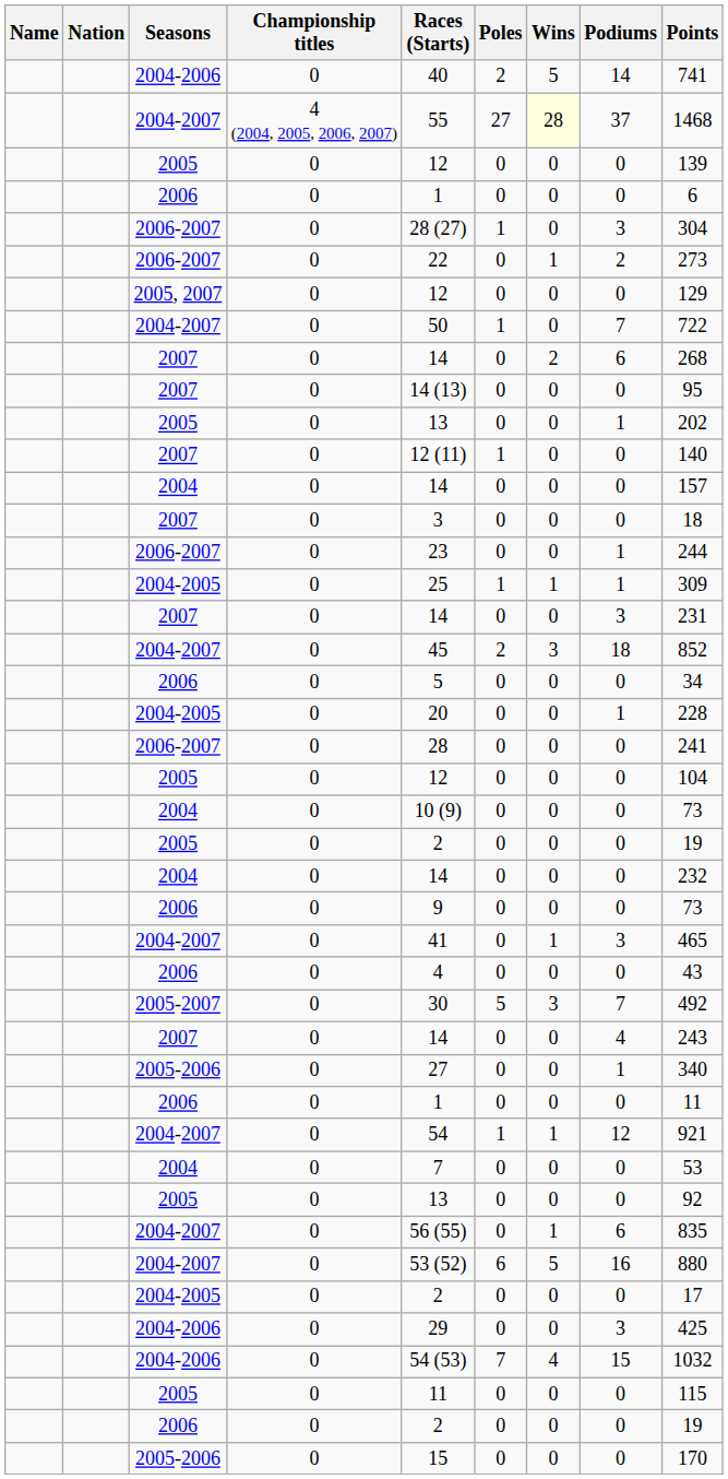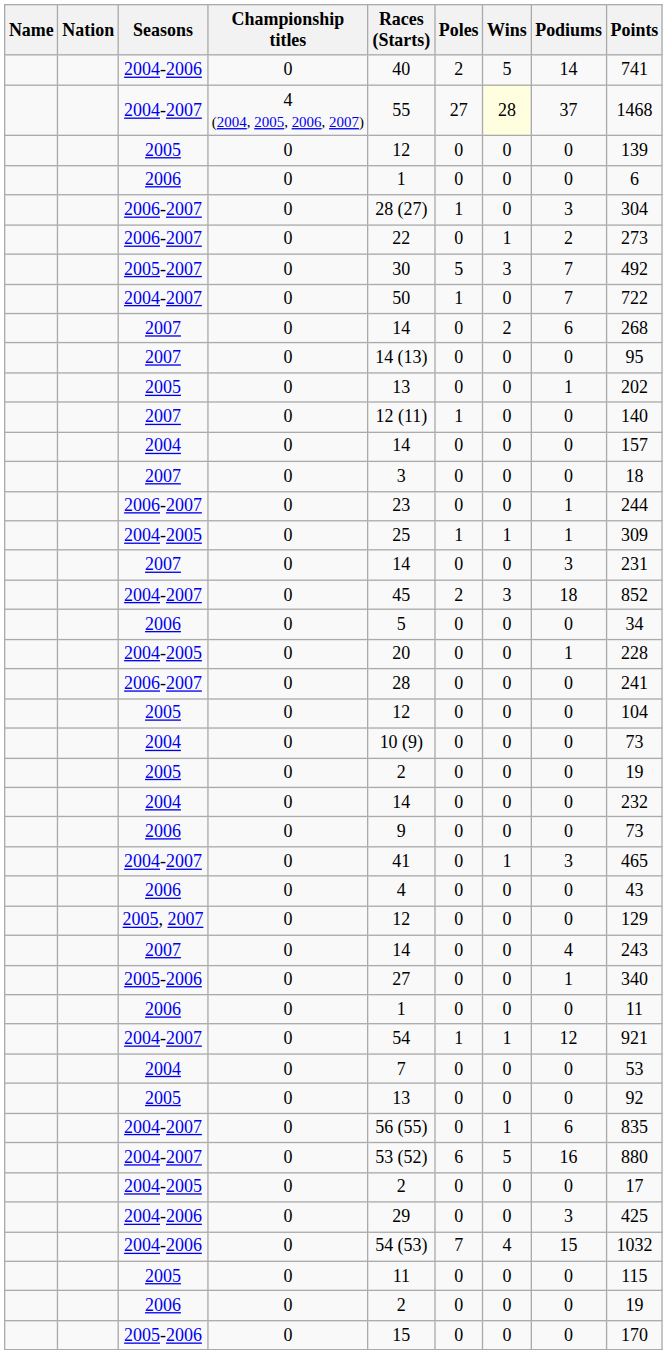 <table class="wikitable sortable" style="font-size: 85%; text-align:center">
 <tr>
 <th>Name</th>
 <th>Nation</th>
 <th>Seasons</th>
 <th>Championship<br>titles</th>
 <th>Races<br>(Starts)</th>
 <th>Poles</th>
 <th>Wins</th>
 <th>Podiums</th>
 <th>Points</th>
 </tr>
 <tr>
 <td align="left"></td>
 <td align="left"></td>
 <td><a href='#'>2004</a>-<a href='#'>2006</a></td>
 <td>0</td>
 <td>40</td>
 <td>2</td>
 <td>5</td>
 <td>14</td>
 <td>741</td>
 </tr>
 <tr>
 <td align="left"></td>
 <td align="left"></td>
 <td><a href='#'>2004</a>-<a href='#'>2007</a></td>
 <td>4 <br><small>(<a href='#'>2004</a>, <a href='#'>2005</a>, <a href='#'>2006</a>, <a href='#'>2007</a>)</small></td>
 <td>55</td>
 <td>27</td>
 <td style="background: lightyellow;">28</td>
 <td>37</td>
 <td>1468</td>
 </tr>
 <tr>
 <td align="left"></td>
 <td align="left"></td>
 <td><a href='#'>2005</a></td>
 <td>0</td>
 <td>12</td>
 <td>0</td>
 <td>0</td>
 <td>0</td>
 <td>139</td>
 </tr>
 <tr>
 <td align="left"></td>
 <td align="left"></td>
 <td><a href='#'>2006</a></td>
 <td>0</td>
 <td>1</td>
 <td>0</td>
 <td>0</td>
 <td>0</td>
 <td>6</td>
 </tr>
 <tr>
 <td align="left"></td>
 <td align="left"></td>
 <td><a href='#'>2006</a>-<a href='#'>2007</a></td>
 <td>0</td>
 <td>28 (27)</td>
 <td>1</td>
 <td>0</td>
 <td>3</td>
 <td>304</td>
 </tr>
 <tr>
 <td align="left"></td>
 <td align="left"></td>
 <td><a href='#'>2006</a>-<a href='#'>2007</a></td>
 <td>0</td>
 <td>22</td>
 <td>0</td>
 <td>1</td>
 <td>2</td>
 <td>273</td>
 </tr>
 <tr>
 <td align="left"></td>
 <td align="left"></td>
-<td><a href='#'>2005</a>, <a href='#'>2007</a></td>
+<td><a href='#'>2005</a>-<a href='#'>2007</a></td>
 <td>0</td>
-<td>12</td>
-<td>0</td>
-<td>0</td>
-<td>0</td>
-<td>129</td>
+<td>30</td>
+<td>5</td>
+<td>3</td>
+<td>7</td>
+<td>492</td>
 </tr>
 <tr>
 <td align="left"></td>
 <td align="left"></td>
 <td><a href='#'>2004</a>-<a href='#'>2007</a></td>
 <td>0</td>
 <td>50</td>
 <td>1</td>
 <td>0</td>
 <td>7</td>
 <td>722</td>
 </tr>
 <tr>
 <td align="left"></td>
 <td align="left"></td>
 <td><a href='#'>2007</a></td>
 <td>0</td>
 <td>14</td>
 <td>0</td>
 <td>2</td>
 <td>6</td>
 <td>268</td>
 </tr>
 <tr>
 <td align="left"></td>
 <td align="left"></td>
 <td><a href='#'>2007</a></td>
 <td>0</td>
 <td>14 (13)</td>
 <td>0</td>
 <td>0</td>
 <td>0</td>
 <td>95</td>
 </tr>
 <tr>
 <td align="left"></td>
 <td align="left"></td>
 <td><a href='#'>2005</a></td>
 <td>0</td>
 <td>13</td>
 <td>0</td>
 <td>0</td>
 <td>1</td>
 <td>202</td>
 </tr>
 <tr>
 <td align="left"></td>
 <td align="left"></td>
 <td><a href='#'>2007</a></td>
 <td>0</td>
 <td>12 (11)</td>
 <td>1</td>
 <td>0</td>
 <td>0</td>
 <td>140</td>
 </tr>
 <tr>
 <td align="left"></td>
 <td align="left"></td>
 <td><a href='#'>2004</a></td>
 <td>0</td>
 <td>14</td>
 <td>0</td>
 <td>0</td>
 <td>0</td>
 <td>157</td>
 </tr>
 <tr>
 <td align="left"></td>
 <td align="left"></td>
 <td><a href='#'>2007</a></td>
 <td>0</td>
 <td>3</td>
 <td>0</td>
 <td>0</td>
 <td>0</td>
 <td>18</td>
 </tr>
 <tr>
 <td align="left"></td>
 <td align="left"></td>
 <td><a href='#'>2006</a>-<a href='#'>2007</a></td>
 <td>0</td>
 <td>23</td>
 <td>0</td>
 <td>0</td>
 <td>1</td>
 <td>244</td>
 </tr>
 <tr>
 <td align="left"></td>
 <td align="left"></td>
 <td><a href='#'>2004</a>-<a href='#'>2005</a></td>
 <td>0</td>
 <td>25</td>
 <td>1</td>
 <td>1</td>
 <td>1</td>
 <td>309</td>
 </tr>
 <tr>
 <td align="left"></td>
 <td align="left"></td>
 <td><a href='#'>2007</a></td>
 <td>0</td>
 <td>14</td>
 <td>0</td>
 <td>0</td>
 <td>3</td>
 <td>231</td>
 </tr>
 <tr>
 <td align="left"></td>
 <td align="left"></td>
 <td><a href='#'>2004</a>-<a href='#'>2007</a></td>
 <td>0</td>
 <td>45</td>
 <td>2</td>
 <td>3</td>
 <td>18</td>
 <td>852</td>
 </tr>
 <tr>
 <td align="left"></td>
 <td align="left"></td>
 <td><a href='#'>2006</a></td>
 <td>0</td>
 <td>5</td>
 <td>0</td>
 <td>0</td>
 <td>0</td>
 <td>34</td>
 </tr>
 <tr>
 <td align="left"></td>
 <td align="left"></td>
 <td><a href='#'>2004</a>-<a href='#'>2005</a></td>
 <td>0</td>
 <td>20</td>
 <td>0</td>
 <td>0</td>
 <td>1</td>
 <td>228</td>
 </tr>
 <tr>
 <td align="left"></td>
 <td align="left"></td>
 <td><a href='#'>2006</a>-<a href='#'>2007</a></td>
 <td>0</td>
 <td>28</td>
 <td>0</td>
 <td>0</td>
 <td>0</td>
 <td>241</td>
 </tr>
 <tr>
 <td align="left"></td>
 <td align="left"></td>
 <td><a href='#'>2005</a></td>
 <td>0</td>
 <td>12</td>
 <td>0</td>
 <td>0</td>
 <td>0</td>
 <td>104</td>
 </tr>
 <tr>
 <td align="left"></td>
 <td align="left"></td>
 <td><a href='#'>2004</a></td>
 <td>0</td>
 <td>10 (9)</td>
 <td>0</td>
 <td>0</td>
 <td>0</td>
 <td>73</td>
 </tr>
 <tr>
 <td align="left"></td>
 <td align="left"></td>
 <td><a href='#'>2005</a></td>
 <td>0</td>
 <td>2</td>
 <td>0</td>
 <td>0</td>
 <td>0</td>
 <td>19</td>
 </tr>
 <tr>
 <td align="left"></td>
 <td align="left"></td>
 <td><a href='#'>2004</a></td>
 <td>0</td>
 <td>14</td>
 <td>0</td>
 <td>0</td>
 <td>0</td>
 <td>232</td>
 </tr>
 <tr>
 <td align="left"></td>
 <td align="left"></td>
 <td><a href='#'>2006</a></td>
 <td>0</td>
 <td>9</td>
 <td>0</td>
 <td>0</td>
 <td>0</td>
 <td>73</td>
 </tr>
 <tr>
 <td align="left"></td>
 <td align="left"></td>
 <td><a href='#'>2004</a>-<a href='#'>2007</a></td>
 <td>0</td>
 <td>41</td>
 <td>0</td>
 <td>1</td>
 <td>3</td>
 <td>465</td>
 </tr>
 <tr>
 <td align="left"></td>
 <td align="left"></td>
 <td><a href='#'>2006</a></td>
 <td>0</td>
 <td>4</td>
 <td>0</td>
 <td>0</td>
 <td>0</td>
 <td>43</td>
 </tr>
 <tr>
 <td align="left"></td>
 <td align="left"></td>
-<td><a href='#'>2005</a>-<a href='#'>2007</a></td>
+<td><a href='#'>2005</a>, <a href='#'>2007</a></td>
 <td>0</td>
-<td>30</td>
-<td>5</td>
-<td>3</td>
-<td>7</td>
-<td>492</td>
+<td>12</td>
+<td>0</td>
+<td>0</td>
+<td>0</td>
+<td>129</td>
 </tr>
 <tr>
 <td align="left"></td>
 <td align="left"></td>
 <td><a href='#'>2007</a></td>
 <td>0</td>
 <td>14</td>
 <td>0</td>
 <td>0</td>
 <td>4</td>
 <td>243</td>
 </tr>
 <tr>
 <td align="left"></td>
 <td align="left"></td>
 <td><a href='#'>2005</a>-<a href='#'>2006</a></td>
 <td>0</td>
 <td>27</td>
 <td>0</td>
 <td>0</td>
 <td>1</td>
 <td>340</td>
 </tr>
 <tr>
 <td align="left"></td>
 <td align="left"></td>
 <td><a href='#'>2006</a></td>
 <td>0</td>
 <td>1</td>
 <td>0</td>
 <td>0</td>
 <td>0</td>
 <td>11</td>
 </tr>
 <tr>
 <td align="left"></td>
 <td align="left"></td>
 <td><a href='#'>2004</a>-<a href='#'>2007</a></td>
 <td>0</td>
 <td>54</td>
 <td>1</td>
 <td>1</td>
 <td>12</td>
 <td>921</td>
 </tr>
 <tr>
 <td align="left"></td>
 <td align="left"></td>
 <td><a href='#'>2004</a></td>
 <td>0</td>
 <td>7</td>
 <td>0</td>
 <td>0</td>
 <td>0</td>
 <td>53</td>
 </tr>
 <tr>
 <td align="left"></td>
 <td align="left"></td>
 <td><a href='#'>2005</a></td>
 <td>0</td>
 <td>13</td>
 <td>0</td>
 <td>0</td>
 <td>0</td>
 <td>92</td>
 </tr>
 <tr>
 <td align="left"></td>
 <td align="left"></td>
 <td><a href='#'>2004</a>-<a href='#'>2007</a></td>
 <td>0</td>
 <td>56 (55)</td>
 <td>0</td>
 <td>1</td>
 <td>6</td>
 <td>835</td>
 </tr>
 <tr>
 <td align="left"></td>
 <td align="left"></td>
 <td><a href='#'>2004</a>-<a href='#'>2007</a></td>
 <td>0</td>
 <td>53 (52)</td>
 <td>6</td>
 <td>5</td>
 <td>16</td>
 <td>880</td>
 </tr>
 <tr>
 <td align="left"></td>
 <td align="left"></td>
 <td><a href='#'>2004</a>-<a href='#'>2005</a></td>
 <td>0</td>
 <td>2</td>
 <td>0</td>
 <td>0</td>
 <td>0</td>
 <td>17</td>
 </tr>
 <tr>
 <td align="left"></td>
 <td align="left"></td>
 <td><a href='#'>2004</a>-<a href='#'>2006</a></td>
 <td>0</td>
 <td>29</td>
 <td>0</td>
 <td>0</td>
 <td>3</td>
 <td>425</td>
 </tr>
 <tr>
 <td align="left"></td>
 <td align="left"></td>
 <td><a href='#'>2004</a>-<a href='#'>2006</a></td>
 <td>0</td>
 <td>54 (53)</td>
 <td>7</td>
 <td>4</td>
 <td>15</td>
 <td>1032</td>
 </tr>
 <tr>
 <td align="left"></td>
 <td align="left"></td>
 <td><a href='#'>2005</a></td>
 <td>0</td>
 <td>11</td>
 <td>0</td>
 <td>0</td>
 <td>0</td>
 <td>115</td>
 </tr>
 <tr>
 <td align="left"></td>
 <td align="left"></td>
 <td><a href='#'>2006</a></td>
 <td>0</td>
 <td>2</td>
 <td>0</td>
 <td>0</td>
 <td>0</td>
 <td>19</td>
 </tr>
 <tr>
 <td align="left"></td>
 <td align="left"></td>
 <td><a href='#'>2005</a>-<a href='#'>2006</a></td>
 <td>0</td>
 <td>15</td>
 <td>0</td>
 <td>0</td>
 <td>0</td>
 <td>170</td>
 </tr>
 <tr>
 </tr>
 </table>
